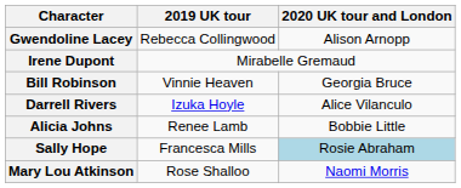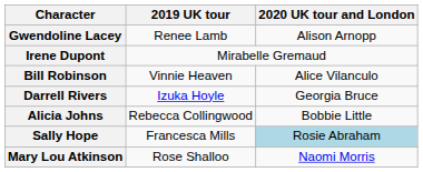 <table class="wikitable">
 <tr>
 <th>Character</th>
 <th>2019 UK tour</th>
 <th>2020 UK tour and London</th>
 </tr>
 <tr>
 <th>Gwendoline Lacey</th>
-<td align="center">Rebecca Collingwood</td>
+<td align="center">Renee Lamb</td>
 <td align="center">Alison Arnopp</td>
 </tr>
 <tr>
 <th>Irene Dupont</th>
 <td align="center" colspan="2">Mirabelle Gremaud</td>
 </tr>
 <tr>
 <th>Bill Robinson</th>
 <td align="center">Vinnie Heaven</td>
-<td align="center">Georgia Bruce</td>
+<td align="center">Alice Vilanculo</td>
 </tr>
 <tr>
 <th>Darrell Rivers</th>
 <td align="center"><a href='#'>Izuka Hoyle</a></td>
-<td align="center">Alice Vilanculo</td>
+<td align="center">Georgia Bruce</td>
 </tr>
 <tr>
 <th>Alicia Johns</th>
-<td align="center">Renee Lamb</td>
+<td align="center">Rebecca Collingwood</td>
 <td align="center">Bobbie Little</td>
 </tr>
 <tr>
 <th>Sally Hope</th>
 <td align="center">Francesca Mills</td>
 <td align="center" style="background: lightblue;">Rosie Abraham</td>
 </tr>
 <tr>
 <th>Mary Lou Atkinson</th>
 <td align="center">Rose Shalloo</td>
 <td align="center"><a href='#'>Naomi Morris</a></td>
 </tr>
 </table>
